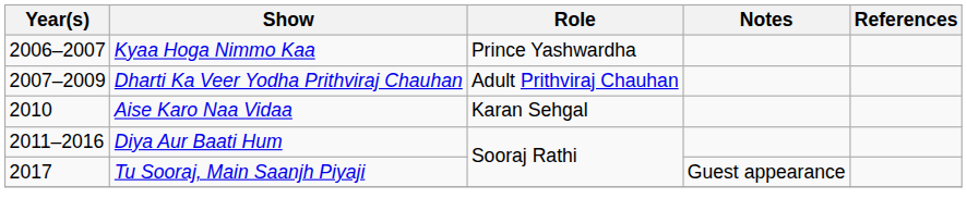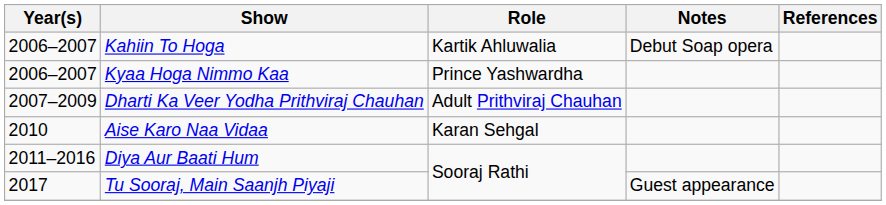 <table class="wikitable" style="font-size: 100%; background: #f9f9f9">
 <tr align="center">
 <th>Year(s)</th>
 <th>Show</th>
 <th>Role</th>
 <th>Notes</th>
 <th>References</th>
+</tr>
+<tr>
+<td>2006–2007</td>
+<td><em><a href='#'>Kahiin To Hoga</a></em></td>
+<td>Kartik Ahluwalia</td>
+<td>Debut Soap opera</td>
+<td></td>
 </tr>
 <tr>
 <td>2006–2007</td>
 <td><em><a href='#'>Kyaa Hoga Nimmo Kaa</a></em></td>
 <td>Prince Yashwardha</td>
 <td></td>
 <td></td>
 </tr>
 <tr>
 <td>2007–2009</td>
 <td><em><a href='#'>Dharti Ka Veer Yodha Prithviraj Chauhan</a></em></td>
 <td>Adult <a href='#'>Prithviraj Chauhan</a></td>
 <td></td>
 <td></td>
 </tr>
 <tr>
 <td>2010</td>
 <td><em><a href='#'>Aise Karo Naa Vidaa</a></em></td>
 <td>Karan Sehgal</td>
 <td></td>
 <td></td>
 </tr>
 <tr>
 <td>2011–2016</td>
 <td><em><a href='#'>Diya Aur Baati Hum</a></em></td>
 <td rowspan =2>Sooraj Rathi</td>
 <td></td>
 <td></td>
 </tr>
 <tr>
 <td>2017</td>
 <td><em><a href='#'>Tu Sooraj, Main Saanjh Piyaji</a></em></td>
 <td>Guest appearance</td>
 <td></td>
 </tr>
 <tr>
 </tr>
 </table>
